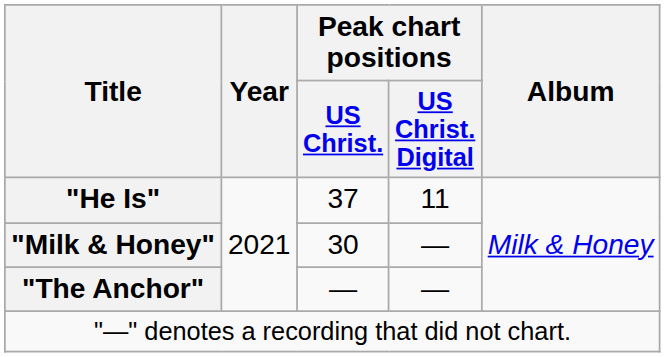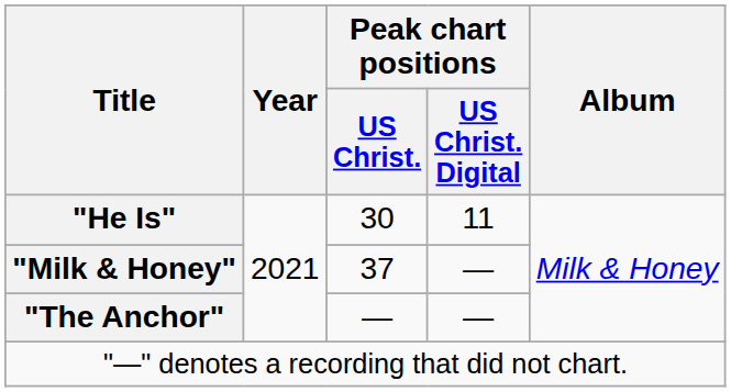 <table class="wikitable plainrowheaders" style=text-align:center;>
 <tr>
 <th scope="col" rowspan="2">Title</th>
 <th scope="col" rowspan="2">Year</th>
 <th scope="col" colspan="2">Peak chart positions</th>
 <th scope="col" rowspan="2">Album</th>
 </tr>
 <tr>
 <th scope="col" style="width:3em;font-size:90%;"><a href='#'>US<br>Christ.</a><br></th>
 <th scope="col" style="width:3em;font-size:90%;"><a href='#'>US Christ.<br>Digital</a><br></th>
 </tr>
 <tr>
 <th scope="row">"He Is"</th>
 <td rowspan="3">2021</td>
-<td>37</td>
+<td>30</td>
 <td>11</td>
 <td rowspan="3"><em><a href='#'>Milk & Honey</a></em></td>
 </tr>
 <tr>
 <th scope="row">"Milk & Honey"</th>
-<td>30</td>
+<td>37</td>
 <td>—</td>
 </tr>
 <tr>
 <th scope="row">"The Anchor"</th>
 <td>—</td>
 <td>—</td>
 </tr>
 <tr>
 <td colspan="5" style="font-size:90%">"—" denotes a recording that did not chart.</td>
 </tr>
 </table>
